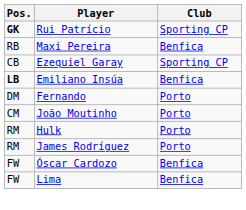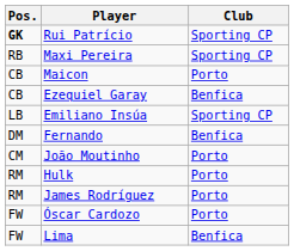 <table class="wikitable">
 <tr>
 <th>Pos.</th>
 <th>Player</th>
 <th>Club</th>
 </tr>
 <tr>
 <td><strong>GK</strong></td>
 <td style="width:150px;"> <a href='#'>Rui Patrício</a></td>
 <td style="width:100px;"><a href='#'>Sporting CP</a></td>
 </tr>
 <tr>
 <td>RB</td>
 <td> <a href='#'>Maxi Pereira</a></td>
-<td><a href='#'>Benfica</a></td>
+<td><a href='#'>Sporting CP</a></td>
+</tr>
+<tr>
+<td>CB</td>
+<td> <a href='#'>Maicon</a></td>
+<td><a href='#'>Porto</a></td>
 </tr>
 <tr>
 <td>CB</td>
 <td> <a href='#'>Ezequiel Garay</a></td>
-<td><a href='#'>Sporting CP</a></td>
+<td><a href='#'>Benfica</a></td>
 </tr>
 <tr>
-<td><strong>LB</strong></td>
+<td>LB</td>
 <td> <a href='#'>Emiliano Insúa</a></td>
-<td><a href='#'>Benfica</a></td>
+<td><a href='#'>Sporting CP</a></td>
 </tr>
 <tr>
 <td>DM</td>
 <td> <a href='#'>Fernando</a></td>
-<td><a href='#'>Porto</a></td>
+<td><a href='#'>Benfica</a></td>
 </tr>
 <tr>
 <td>CM</td>
 <td> <a href='#'>João Moutinho</a></td>
 <td><a href='#'>Porto</a></td>
 </tr>
 <tr>
 <td>RM</td>
 <td> <a href='#'>Hulk</a></td>
 <td><a href='#'>Porto</a></td>
 </tr>
 <tr>
 <td>RM</td>
 <td> <a href='#'>James Rodríguez</a></td>
 <td><a href='#'>Porto</a></td>
 </tr>
 <tr>
 <td>FW</td>
 <td> <a href='#'>Óscar Cardozo</a></td>
-<td><a href='#'>Benfica</a></td>
+<td><a href='#'>Porto</a></td>
 </tr>
 <tr>
 <td>FW</td>
 <td> <a href='#'>Lima</a></td>
 <td><a href='#'>Benfica</a></td>
 </tr>
 </table>
